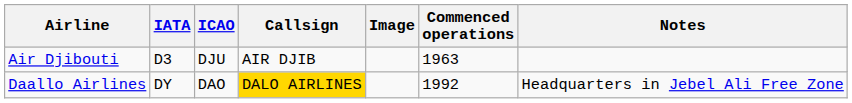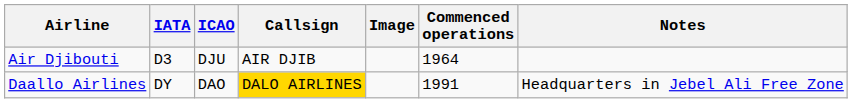 <table class="wikitable sortable">
 <tr valign="middle">
 <th>Airline</th>
 <th><a href='#'>IATA</a></th>
 <th><a href='#'>ICAO</a></th>
 <th>Callsign</th>
 <th>Image</th>
 <th>Commenced<br>operations</th>
 <th>Notes</th>
 </tr>
 <tr>
 <td><a href='#'>Air Djibouti</a></td>
 <td>D3</td>
 <td>DJU</td>
 <td>AIR DJIB</td>
 <td></td>
-<td>1963</td>
+<td>1964</td>
 <td></td>
 </tr>
 <tr>
 <td><a href='#'>Daallo Airlines</a></td>
 <td>DY</td>
 <td>DAO</td>
 <td style="background: gold;">DALO AIRLINES</td>
 <td></td>
-<td>1992</td>
+<td>1991</td>
 <td>Headquarters in <a href='#'>Jebel Ali Free Zone</a></td>
 </tr>
 </table>
